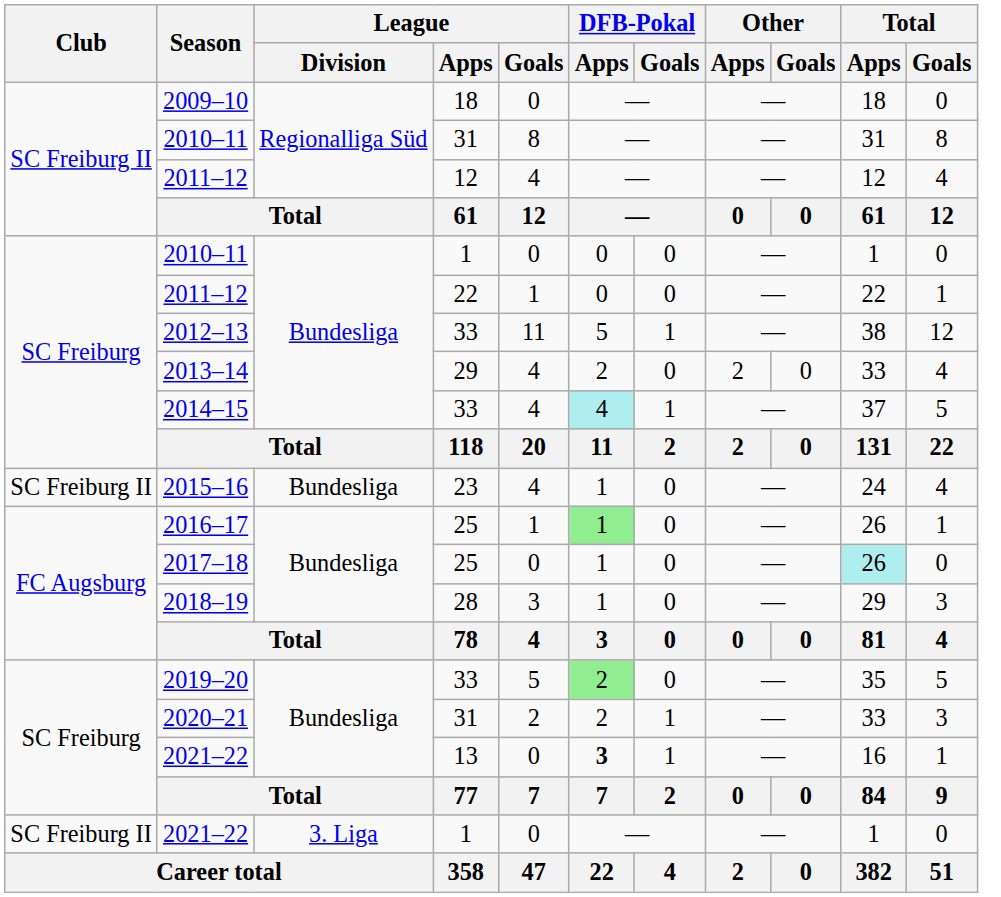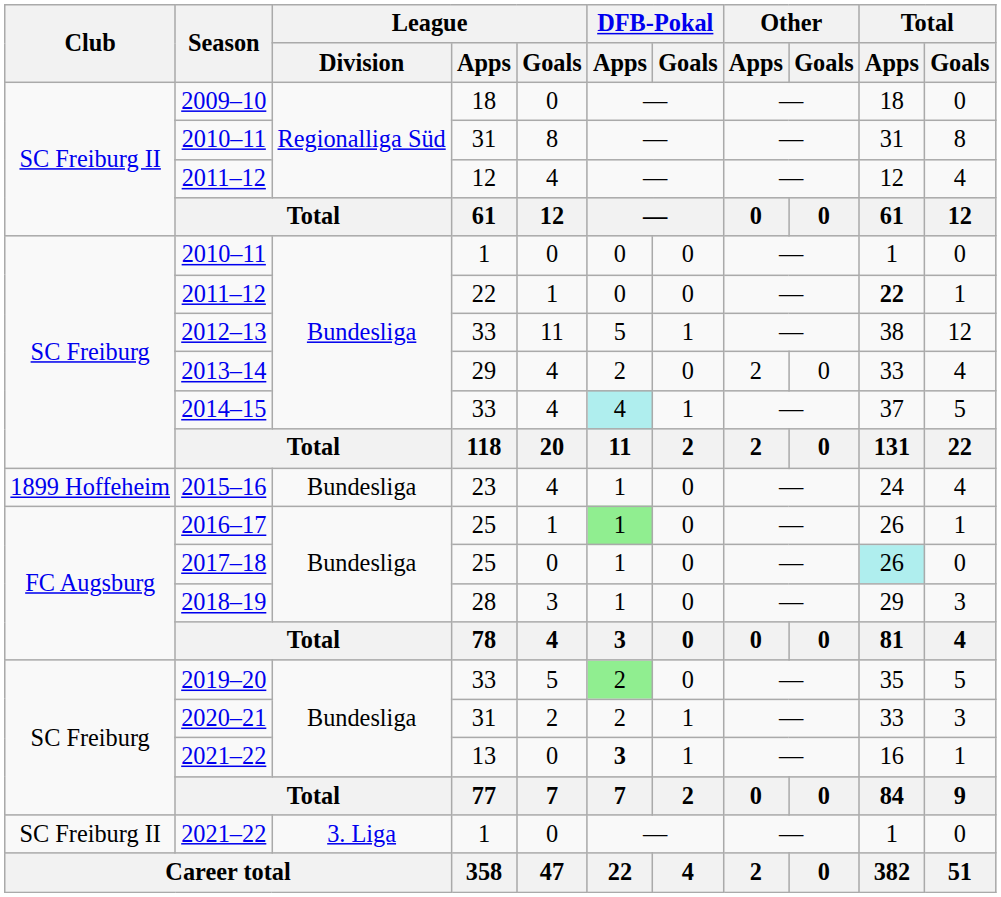 <table class="wikitable" style="text-align:center">
 <tr>
 <th rowspan="2">Club</th>
 <th rowspan="2">Season</th>
 <th colspan="3">League</th>
 <th colspan="2"><a href='#'>DFB-Pokal</a></th>
 <th colspan="2">Other</th>
 <th colspan="2">Total</th>
 </tr>
 <tr>
 <th>Division</th>
 <th>Apps</th>
 <th>Goals</th>
 <th>Apps</th>
 <th>Goals</th>
 <th>Apps</th>
 <th>Goals</th>
 <th>Apps</th>
 <th>Goals</th>
 </tr>
 <tr>
 <td rowspan="4"><a href='#'>SC Freiburg II</a></td>
 <td><a href='#'>2009–10</a></td>
 <td rowspan="3"><a href='#'>Regionalliga Süd</a></td>
 <td>18</td>
 <td>0</td>
 <td colspan="2">—</td>
 <td colspan="2">—</td>
 <td>18</td>
 <td>0</td>
 </tr>
 <tr>
 <td><a href='#'>2010–11</a></td>
 <td>31</td>
 <td>8</td>
 <td colspan="2">—</td>
 <td colspan="2">—</td>
 <td>31</td>
 <td>8</td>
 </tr>
 <tr>
 <td><a href='#'>2011–12</a></td>
 <td>12</td>
 <td>4</td>
 <td colspan="2">—</td>
 <td colspan="2">—</td>
 <td>12</td>
 <td>4</td>
 </tr>
 <tr>
 <th colspan="2">Total</th>
 <th>61</th>
 <th>12</th>
 <th colspan="2">—</th>
 <th>0</th>
 <th>0</th>
 <th>61</th>
 <th>12</th>
 </tr>
 <tr>
 <td rowspan="6"><a href='#'>SC Freiburg</a></td>
 <td><a href='#'>2010–11</a></td>
 <td rowspan="5"><a href='#'>Bundesliga</a></td>
 <td>1</td>
 <td>0</td>
 <td>0</td>
 <td>0</td>
 <td colspan="2">—</td>
 <td>1</td>
 <td>0</td>
 </tr>
 <tr>
 <td><a href='#'>2011–12</a></td>
 <td>22</td>
 <td>1</td>
 <td>0</td>
 <td>0</td>
 <td colspan="2">—</td>
-<td>22</td>
+<td><strong>22</strong></td>
 <td>1</td>
 </tr>
 <tr>
 <td><a href='#'>2012–13</a></td>
 <td>33</td>
 <td>11</td>
 <td>5</td>
 <td>1</td>
 <td colspan="2">—</td>
 <td>38</td>
 <td>12</td>
 </tr>
 <tr>
 <td><a href='#'>2013–14</a></td>
 <td>29</td>
 <td>4</td>
 <td>2</td>
 <td>0</td>
 <td>2</td>
 <td>0</td>
 <td>33</td>
 <td>4</td>
 </tr>
 <tr>
 <td><a href='#'>2014–15</a></td>
 <td>33</td>
 <td>4</td>
 <td style="background: paleturquoise;">4</td>
 <td>1</td>
 <td colspan="2">—</td>
 <td>37</td>
 <td>5</td>
 </tr>
 <tr>
 <th colspan="2">Total</th>
 <th>118</th>
 <th>20</th>
 <th>11</th>
 <th>2</th>
 <th>2</th>
 <th>0</th>
 <th>131</th>
 <th>22</th>
 </tr>
 <tr>
-<td>SC Freiburg II</td>
+<td><a href='#'>1899 Hoffeheim</a></td>
 <td><a href='#'>2015–16</a></td>
 <td>Bundesliga</td>
 <td>23</td>
 <td>4</td>
 <td>1</td>
 <td>0</td>
 <td colspan="2">—</td>
 <td>24</td>
 <td>4</td>
 </tr>
 <tr>
 <td rowspan="4"><a href='#'>FC Augsburg</a></td>
 <td><a href='#'>2016–17</a></td>
 <td rowspan="3">Bundesliga</td>
 <td>25</td>
 <td>1</td>
 <td style="background: lightgreen;">1</td>
 <td>0</td>
 <td colspan="2">—</td>
 <td>26</td>
 <td>1</td>
 </tr>
 <tr>
 <td><a href='#'>2017–18</a></td>
 <td>25</td>
 <td>0</td>
 <td>1</td>
 <td>0</td>
 <td colspan="2">—</td>
 <td style="background: paleturquoise;">26</td>
 <td>0</td>
 </tr>
 <tr>
 <td><a href='#'>2018–19</a></td>
 <td>28</td>
 <td>3</td>
 <td>1</td>
 <td>0</td>
 <td colspan="2">—</td>
 <td>29</td>
 <td>3</td>
 </tr>
 <tr>
 <th colspan="2">Total</th>
 <th>78</th>
 <th>4</th>
 <th>3</th>
 <th>0</th>
 <th>0</th>
 <th>0</th>
 <th>81</th>
 <th>4</th>
 </tr>
 <tr>
 <td rowspan="4">SC Freiburg</td>
 <td><a href='#'>2019–20</a></td>
 <td rowspan="3">Bundesliga</td>
 <td>33</td>
 <td>5</td>
 <td style="background: lightgreen;">2</td>
 <td>0</td>
 <td colspan="2">—</td>
 <td>35</td>
 <td>5</td>
 </tr>
 <tr>
 <td><a href='#'>2020–21</a></td>
 <td>31</td>
 <td>2</td>
 <td>2</td>
 <td>1</td>
 <td colspan="2">—</td>
 <td>33</td>
 <td>3</td>
 </tr>
 <tr>
 <td><a href='#'>2021–22</a></td>
 <td>13</td>
 <td>0</td>
 <td><strong>3</strong></td>
 <td>1</td>
 <td colspan="2">—</td>
 <td>16</td>
 <td>1</td>
 </tr>
 <tr>
 <th colspan="2">Total</th>
 <th>77</th>
 <th>7</th>
 <th>7</th>
 <th>2</th>
 <th>0</th>
 <th>0</th>
 <th>84</th>
 <th>9</th>
 </tr>
 <tr>
 <td>SC Freiburg II</td>
 <td><a href='#'>2021–22</a></td>
 <td><a href='#'>3. Liga</a></td>
 <td>1</td>
 <td>0</td>
 <td colspan="2">—</td>
 <td colspan="2">—</td>
 <td>1</td>
 <td>0</td>
 </tr>
 <tr>
 <th colspan="3">Career total</th>
 <th>358</th>
 <th>47</th>
 <th>22</th>
 <th>4</th>
 <th>2</th>
 <th>0</th>
 <th>382</th>
 <th>51</th>
 </tr>
 </table>
